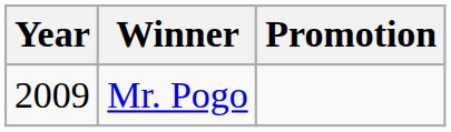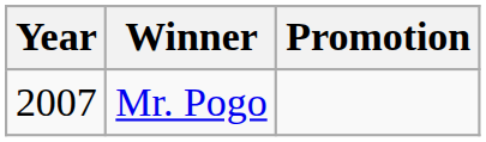 <table class="wikitable sortable" style="text-align: center">
 <tr>
 <th>Year</th>
 <th>Winner</th>
 <th>Promotion</th>
 </tr>
 <tr>
-<td>2009</td>
+<td>2007</td>
 <td><a href='#'>Mr. Pogo</a></td>
 <td></td>
 </tr>
 </table>
